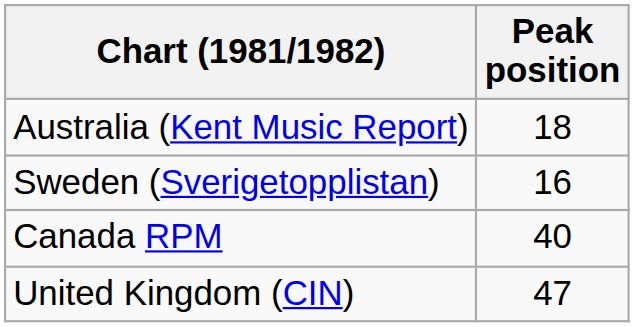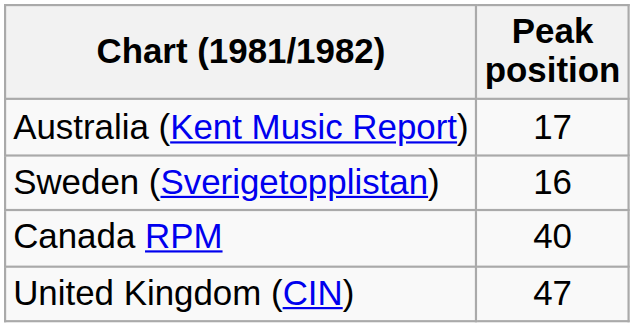 <table class="wikitable sortable">
 <tr>
 <th align="left">Chart (1981/1982)</th>
 <th align="center">Peak<br>position</th>
 </tr>
 <tr>
 <td>Australia (<a href='#'>Kent Music Report</a>)</td>
-<td align="center">18</td>
+<td align="center">17</td>
 </tr>
 <tr>
 <td align="left">Sweden (<a href='#'>Sverigetopplistan</a>)</td>
 <td align="center">16</td>
 </tr>
 <tr>
 <td>Canada <a href='#'>RPM</a></td>
 <td align="center">40</td>
 </tr>
 <tr>
 <td align="left">United Kingdom (<a href='#'>CIN</a>)</td>
 <td align="center">47</td>
 </tr>
 </table>
